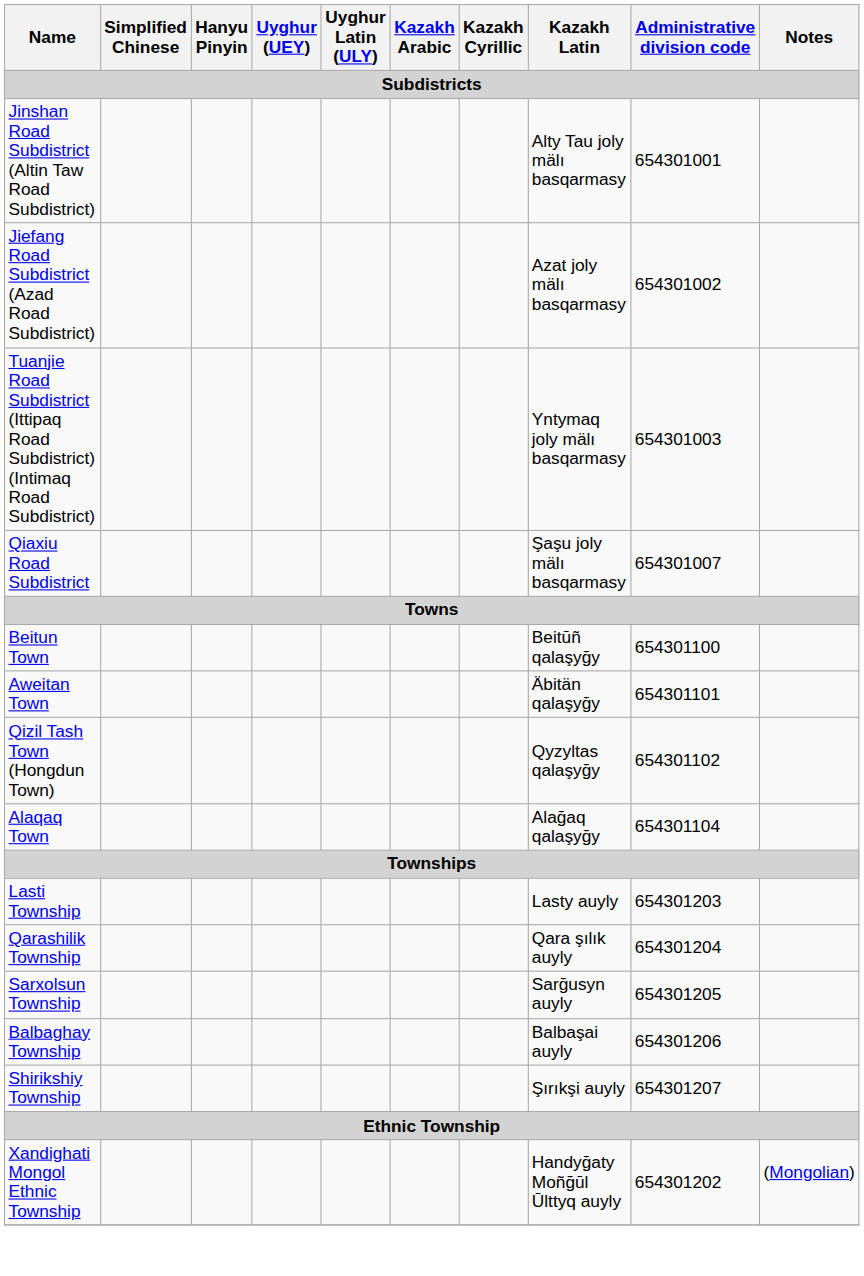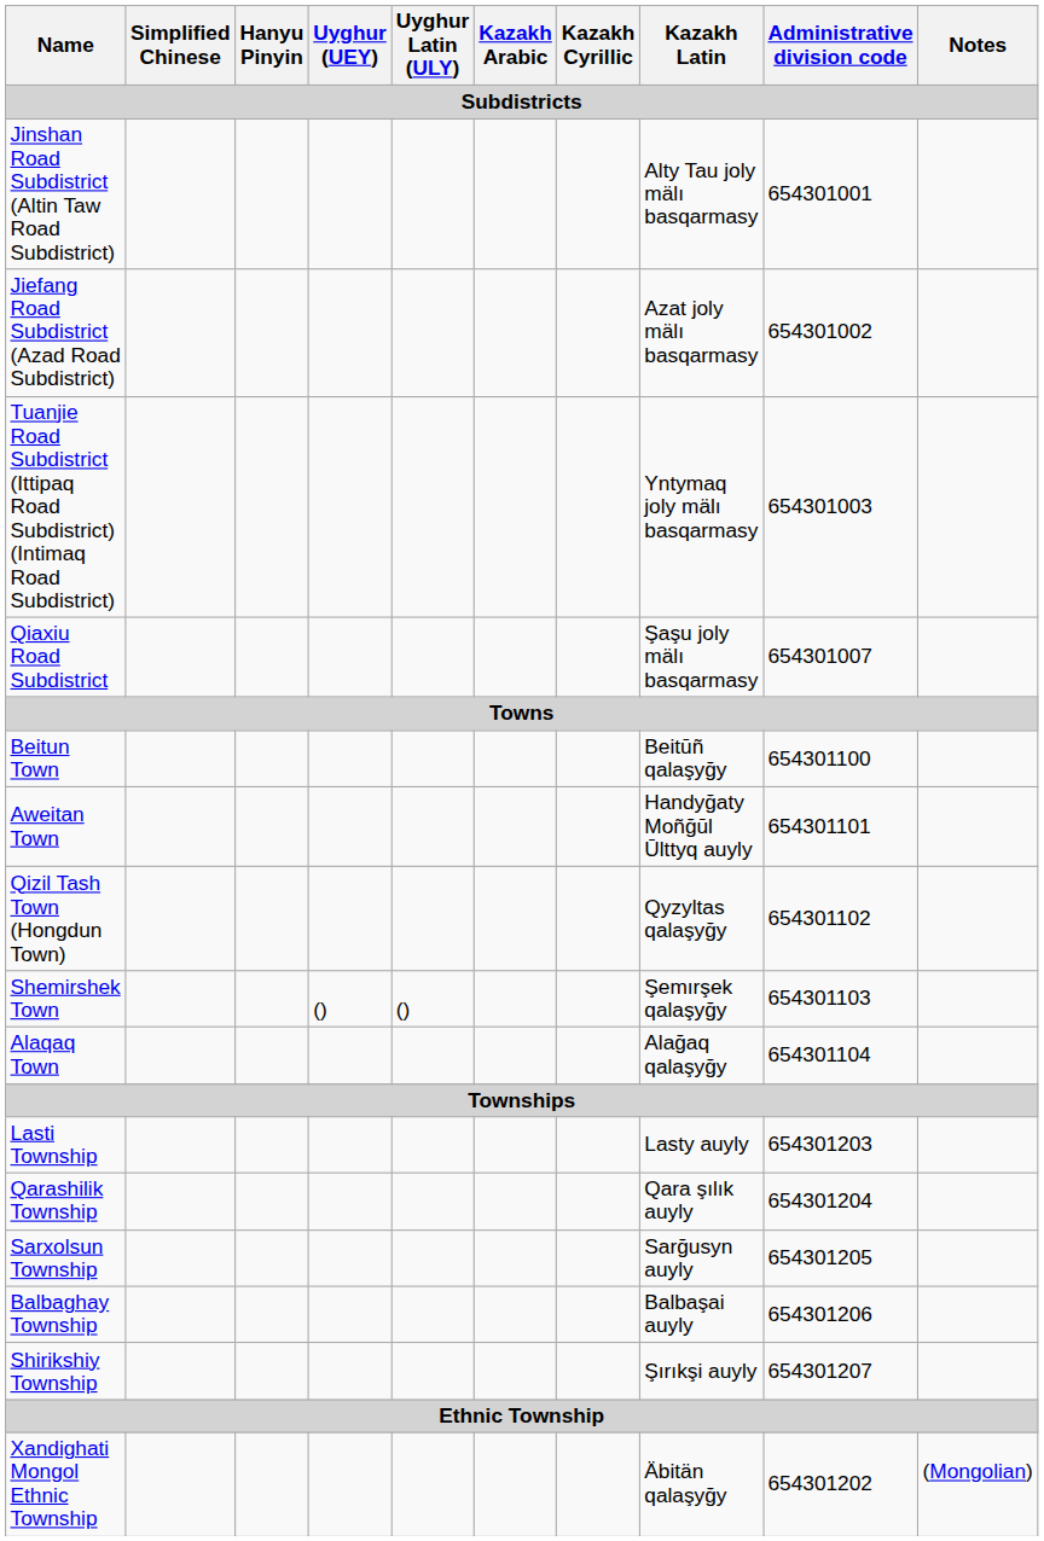 <table class="wikitable" align="center" style="width:50%; border="1">
 <tr>
 <th>Name</th>
 <th>Simplified Chinese</th>
 <th>Hanyu Pinyin</th>
 <th><a href='#'>Uyghur</a> (<a href='#'>UEY</a>)</th>
 <th>Uyghur Latin (<a href='#'>ULY</a>)</th>
 <th><a href='#'>Kazakh</a> Arabic</th>
 <th>Kazakh Cyrillic</th>
 <th>Kazakh Latin</th>
 <th><a href='#'>Administrative division code</a></th>
 <th>Notes</th>
 </tr>
 <tr>
 <td colspan="10" style="text-align:center; background:#d3d3d3;"><strong>Subdistricts</strong></td>
 </tr>
 <tr --------->
 <td><a href='#'>Jinshan Road Subdistrict</a><br>(Altin Taw Road Subdistrict)</td>
 <td></td>
 <td></td>
 <td></td>
 <td></td>
 <td></td>
 <td></td>
 <td>Alty Tau joly mälı basqarmasy</td>
 <td>654301001</td>
 <td></td>
 </tr>
 <tr>
 <td><a href='#'>Jiefang Road Subdistrict</a><br>(Azad Road Subdistrict)</td>
 <td></td>
 <td></td>
 <td></td>
 <td></td>
 <td></td>
 <td></td>
 <td>Azat joly mälı basqarmasy</td>
 <td>654301002</td>
 <td></td>
 </tr>
 <tr>
 <td><a href='#'>Tuanjie Road Subdistrict</a><br>(Ittipaq Road Subdistrict)<br>(Intimaq Road Subdistrict)</td>
 <td></td>
 <td></td>
 <td></td>
 <td></td>
 <td></td>
 <td></td>
 <td>Yntymaq joly mälı basqarmasy</td>
 <td>654301003</td>
 <td></td>
 </tr>
 <tr>
 <td><a href='#'>Qiaxiu Road Subdistrict</a></td>
 <td></td>
 <td></td>
 <td></td>
 <td></td>
 <td></td>
 <td></td>
 <td>Şaşu joly mälı basqarmasy</td>
 <td>654301007</td>
 <td></td>
 </tr>
 <tr>
 <td colspan="10" style="text-align:center; background:#d3d3d3;"><strong>Towns</strong></td>
 </tr>
 <tr --------->
 <td><a href='#'>Beitun Town</a></td>
 <td></td>
 <td></td>
 <td></td>
 <td></td>
 <td></td>
 <td></td>
 <td>Beitūñ qalaşyğy</td>
 <td>654301100</td>
 <td></td>
 </tr>
 <tr>
 <td><a href='#'>Aweitan Town</a></td>
 <td></td>
 <td></td>
 <td></td>
 <td></td>
 <td></td>
 <td></td>
-<td>Äbitän qalaşyğy</td>
+<td>Handyğaty Moñğūl Ūlttyq auyly</td>
 <td>654301101</td>
 <td></td>
 </tr>
 <tr>
 <td><a href='#'>Qizil Tash Town</a><br>(Hongdun Town)</td>
 <td></td>
 <td></td>
 <td></td>
 <td></td>
 <td></td>
 <td></td>
 <td>Qyzyltas qalaşyğy</td>
 <td>654301102</td>
+<td></td>
+</tr>
+<tr>
+<td><a href='#'>Shemirshek Town</a></td>
+<td></td>
+<td></td>
+<td><br>()</td>
+<td><br>()</td>
+<td></td>
+<td></td>
+<td>Şemırşek qalaşyğy</td>
+<td>654301103</td>
 <td></td>
 </tr>
 <tr>
 <td><a href='#'>Alaqaq Town</a></td>
 <td></td>
 <td></td>
 <td></td>
 <td></td>
 <td></td>
 <td></td>
 <td>Alağaq qalaşyğy</td>
 <td>654301104</td>
 <td></td>
 </tr>
 <tr>
 <td colspan="10" style="text-align:center; background:#d3d3d3;"><strong>Townships</strong></td>
 </tr>
 <tr --------->
 <td><a href='#'>Lasti Township</a></td>
 <td></td>
 <td></td>
 <td></td>
 <td></td>
 <td></td>
 <td></td>
 <td>Lasty auyly</td>
 <td>654301203</td>
 <td></td>
 </tr>
 <tr>
 <td><a href='#'>Qarashilik Township</a></td>
 <td></td>
 <td></td>
 <td></td>
 <td></td>
 <td></td>
 <td></td>
 <td>Qara şılık auyly</td>
 <td>654301204</td>
 <td></td>
 </tr>
 <tr>
 <td><a href='#'>Sarxolsun Township</a></td>
 <td></td>
 <td></td>
 <td></td>
 <td></td>
 <td></td>
 <td></td>
 <td>Sarğusyn auyly</td>
 <td>654301205</td>
 <td></td>
 </tr>
 <tr>
 <td><a href='#'>Balbaghay Township</a></td>
 <td></td>
 <td></td>
 <td></td>
 <td></td>
 <td></td>
 <td></td>
 <td>Balbaşai<br>auyly</td>
 <td>654301206</td>
 <td></td>
 </tr>
 <tr>
 <td><a href='#'>Shirikshiy Township</a></td>
 <td></td>
 <td></td>
 <td></td>
 <td></td>
 <td></td>
 <td></td>
 <td>Şırıkşi auyly</td>
 <td>654301207</td>
 <td></td>
 </tr>
 <tr>
 <td colspan="10" style="text-align:center; background:#d3d3d3;"><strong>Ethnic Township</strong></td>
 </tr>
 <tr --------->
 <td><a href='#'>Xandighati Mongol Ethnic Township</a></td>
 <td></td>
 <td></td>
 <td></td>
 <td></td>
 <td></td>
 <td></td>
-<td>Handyğaty Moñğūl Ūlttyq auyly</td>
+<td>Äbitän qalaşyğy</td>
 <td>654301202</td>
 <td>(<a href='#'>Mongolian</a>)<br><br></td>
 </tr>
 <tr>
 </tr>
 </table>
